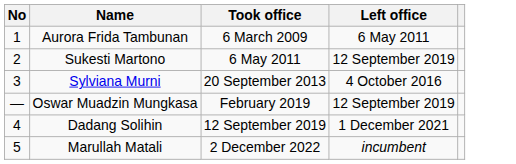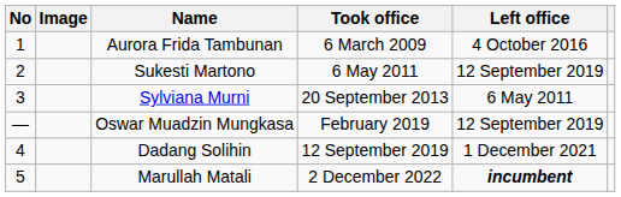 <table class="wikitable" style="float:center; text-align:center">
 <tr>
 <th>No</th>
+<th>Image</th>
 <th>Name</th>
 <th>Took office</th>
 <th>Left office</th>
 <th></th>
 </tr>
 <tr>
 <td>1</td>
+<td></td>
 <td>Aurora Frida Tambunan</td>
 <td>6 March 2009</td>
-<td>6 May 2011</td>
+<td>4 October 2016</td>
 <td></td>
 </tr>
 <tr>
 <td>2</td>
+<td></td>
 <td>Sukesti Martono</td>
 <td>6 May 2011</td>
 <td>12 September 2019</td>
 <td></td>
 </tr>
 <tr>
 <td>3</td>
+<td></td>
 <td><a href='#'>Sylviana Murni</a></td>
 <td>20 September 2013</td>
-<td>4 October 2016</td>
+<td>6 May 2011</td>
 <td></td>
 </tr>
 <tr>
 <td>—</td>
+<td></td>
 <td>Oswar Muadzin Mungkasa</td>
 <td>February 2019</td>
 <td>12 September 2019</td>
 <td></td>
 </tr>
 <tr>
 <td>4</td>
+<td></td>
 <td>Dadang Solihin</td>
 <td>12 September 2019</td>
 <td>1 December 2021</td>
 <td></td>
 </tr>
 <tr>
 <td>5</td>
+<td></td>
 <td>Marullah Matali</td>
 <td>2 December 2022</td>
-<td><em>incumbent</em></td>
+<td><strong><em>incumbent</em></strong></td>
 <td></td>
 </tr>
 </table>
